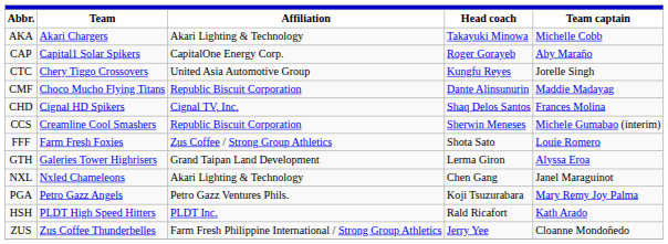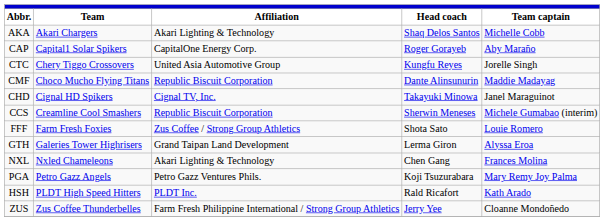 <table class="wikitable" font-size:90%">
 <tr>
 <th style=background:#0000CD colspan="6"><span></span></th>
 </tr>
 <tr>
 <th style="background:white">Abbr.</th>
 <th style="background:white">Team</th>
 <th style="background:white">Affiliation</th>
 <th style="background:white">Head coach</th>
 <th style="background:white">Team captain</th>
 </tr>
 <tr>
 <td style="text-align:center">AKA</td>
 <td><a href='#'>Akari Chargers</a></td>
 <td>Akari Lighting & Technology</td>
-<td> <a href='#'>Takayuki Minowa</a></td>
+<td> <a href='#'>Shaq Delos Santos</a></td>
 <td> <a href='#'>Michelle Cobb</a></td>
 </tr>
 <tr>
 <td style="text-align:center">CAP</td>
 <td><a href='#'>Capital1 Solar Spikers</a></td>
 <td>CapitalOne Energy Corp.</td>
 <td> <a href='#'>Roger Gorayeb</a></td>
 <td> <a href='#'>Aby Maraño</a></td>
 </tr>
 <tr>
 <td style="text-align:center">CTC</td>
 <td><a href='#'>Chery Tiggo Crossovers</a></td>
 <td>United Asia Automotive Group</td>
 <td> <a href='#'>Kungfu Reyes</a></td>
 <td> Jorelle Singh</td>
 </tr>
 <tr>
 <td style="text-align:center">CMF</td>
 <td><a href='#'>Choco Mucho Flying Titans</a></td>
 <td><a href='#'>Republic Biscuit Corporation</a></td>
 <td> <a href='#'>Dante Alinsunurin</a></td>
 <td> <a href='#'>Maddie Madayag</a></td>
 </tr>
 <tr>
 <td style="text-align:center">CHD</td>
 <td><a href='#'>Cignal HD Spikers</a></td>
 <td><a href='#'>Cignal TV, Inc.</a></td>
-<td> <a href='#'>Shaq Delos Santos</a></td>
-<td> <a href='#'>Frances Molina</a></td>
+<td> <a href='#'>Takayuki Minowa</a></td>
+<td> Janel Maraguinot</td>
 </tr>
 <tr>
 <td style="text-align:center">CCS</td>
 <td><a href='#'>Creamline Cool Smashers</a></td>
 <td><a href='#'>Republic Biscuit Corporation</a></td>
 <td> <a href='#'>Sherwin Meneses</a></td>
 <td> <a href='#'>Michele Gumabao</a> (interim)</td>
 </tr>
 <tr>
 <td style="text-align:center">FFF</td>
 <td><a href='#'>Farm Fresh Foxies</a></td>
 <td><a href='#'>Zus Coffee</a> / <a href='#'>Strong Group Athletics</a></td>
 <td> Shota Sato</td>
 <td> <a href='#'>Louie Romero</a></td>
 </tr>
 <tr>
 <td style="text-align:center">GTH</td>
 <td><a href='#'>Galeries Tower Highrisers</a></td>
 <td>Grand Taipan Land Development</td>
 <td> Lerma Giron</td>
 <td> <a href='#'>Alyssa Eroa</a></td>
 </tr>
 <tr>
 <td style="text-align:center">NXL</td>
 <td><a href='#'>Nxled Chameleons</a></td>
 <td>Akari Lighting & Technology</td>
 <td> Chen Gang</td>
-<td> Janel Maraguinot</td>
+<td> <a href='#'>Frances Molina</a></td>
 </tr>
 <tr>
 <td style="text-align:center">PGA</td>
 <td><a href='#'>Petro Gazz Angels</a></td>
 <td>Petro Gazz Ventures Phils.</td>
 <td> Koji Tsuzurabara</td>
 <td> <a href='#'>Mary Remy Joy Palma</a></td>
 </tr>
 <tr>
 <td style="text-align:center">HSH</td>
 <td><a href='#'>PLDT High Speed Hitters</a></td>
 <td><a href='#'>PLDT Inc.</a></td>
 <td> Rald Ricafort</td>
 <td> <a href='#'>Kath Arado</a></td>
 </tr>
 <tr>
 <td style="text-align:center">ZUS</td>
 <td><a href='#'>Zus Coffee Thunderbelles</a></td>
 <td>Farm Fresh Philippine International / <a href='#'>Strong Group Athletics</a></td>
 <td> <a href='#'>Jerry Yee</a></td>
 <td> Cloanne Mondoñedo</td>
 </tr>
 <tr>
 </tr>
 </table>
